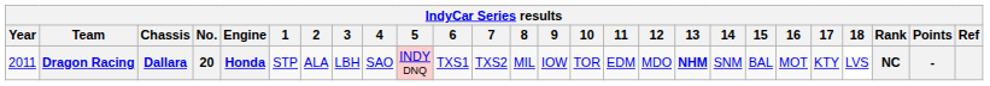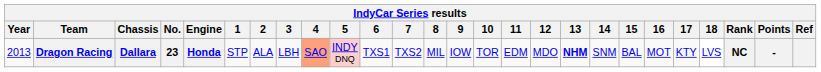 <table class="wikitable" style="text-align:center; font-size:85%">
 <tr>
 <th colspan=45><a href='#'>IndyCar Series</a> results</th>
 </tr>
 <tr>
 <th>Year</th>
 <th>Team</th>
 <th>Chassis</th>
 <th>No.</th>
 <th>Engine</th>
 <th>1</th>
 <th>2</th>
 <th>3</th>
 <th>4</th>
 <th>5</th>
 <th>6</th>
 <th>7</th>
 <th>8</th>
 <th>9</th>
 <th>10</th>
 <th>11</th>
 <th>12</th>
 <th>13</th>
 <th>14</th>
 <th>15</th>
 <th>16</th>
 <th>17</th>
 <th>18</th>
 <th>Rank</th>
 <th>Points</th>
 <th>Ref</th>
 </tr>
 <tr>
-<td><a href='#'>2011</a></td>
+<td><a href='#'>2013</a></td>
 <th nowrap><a href='#'>Dragon Racing</a></th>
 <th><a href='#'>Dallara</a></th>
-<th>20</th>
+<th>23</th>
 <th><a href='#'>Honda</a></th>
 <td><a href='#'>STP</a></td>
 <td><a href='#'>ALA</a></td>
 <td><a href='#'>LBH</a></td>
-<td><a href='#'>SAO</a></td>
+<td style="background: lightsalmon;"><a href='#'>SAO</a></td>
 <td style="background:#FFCFCF;"><a href='#'>INDY</a><br><small>DNQ</small></td>
 <td><a href='#'>TXS1</a></td>
 <td><a href='#'>TXS2</a></td>
 <td><a href='#'>MIL</a></td>
 <td><a href='#'>IOW</a></td>
 <td><a href='#'>TOR</a></td>
 <td><a href='#'>EDM</a></td>
 <td><a href='#'>MDO</a></td>
 <td><strong><a href='#'>NHM</a></strong></td>
 <td><a href='#'>SNM</a></td>
 <td><a href='#'>BAL</a></td>
 <td><a href='#'>MOT</a></td>
 <td><a href='#'>KTY</a></td>
 <td style="background-color:#FFFFFF"><a href='#'>LVS</a><br><small> </small></td>
 <th>NC</th>
 <th>-</th>
 <th></th>
 </tr>
 </table>
